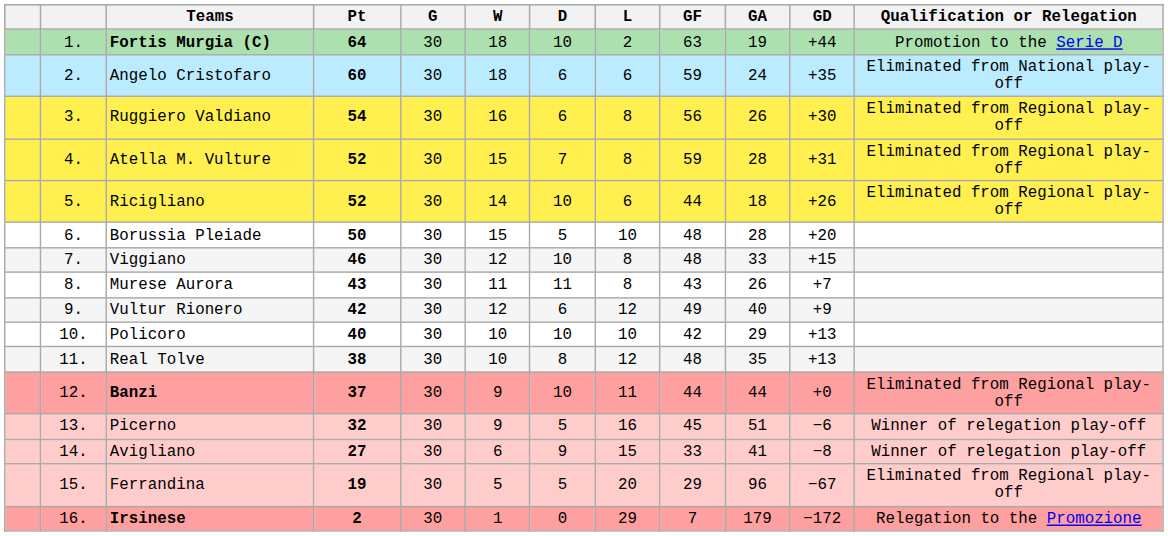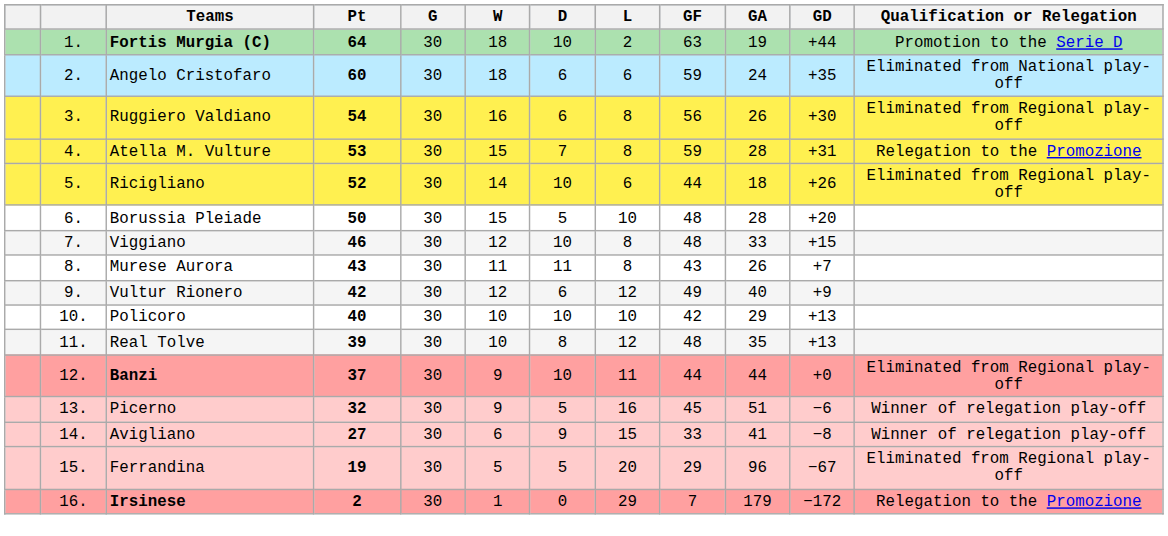 <table class="wikitable sortable" align="center" style="font-size: 85%; border-collapse:collapse" border="0" cellspacing="0" cellpadding="2">
 <tr align=center bgcolor=#98A1B2>
 <th width=20></th>
 <th width=40></th>
 <th width=140><span>Teams</span></th>
 <th width=55><span>Pt</span></th>
 <th width=40><span>G</span></th>
 <th width=40><span>W</span></th>
 <th width=40><span>D</span></th>
 <th width=40><span>L</span></th>
 <th width=40><span>GF</span></th>
 <th width=40><span>GA</span></th>
 <th width=40><span>GD</span></th>
 <th width=210><span>Qualification or Relegation</span></th>
 </tr>
 <tr align=center style="background:#ACE1AF;">
 <td></td>
 <td>1.</td>
 <td style="text-align:left;"><strong>Fortis Murgia</strong> <strong>(C)</strong></td>
 <td><strong>64</strong></td>
 <td>30</td>
 <td>18</td>
 <td>10</td>
 <td>2</td>
 <td>63</td>
 <td>19</td>
 <td>+44</td>
 <td>Promotion to the <a href='#'>Serie D</a></td>
 </tr>
 <tr align=center style="background:#BBEBFF;">
 <td></td>
 <td>2.</td>
 <td style="text-align:left;">Angelo Cristofaro</td>
 <td><strong>60</strong></td>
 <td>30</td>
 <td>18</td>
 <td>6</td>
 <td>6</td>
 <td>59</td>
 <td>24</td>
 <td>+35</td>
 <td>Eliminated from National play-off</td>
 </tr>
 <tr align=center style="background:#FFF050;">
 <td></td>
 <td>3.</td>
 <td style="text-align:left;">Ruggiero Valdiano</td>
 <td><strong>54</strong></td>
 <td>30</td>
 <td>16</td>
 <td>6</td>
 <td>8</td>
 <td>56</td>
 <td>26</td>
 <td>+30</td>
 <td>Eliminated from Regional play-off</td>
 </tr>
 <tr align=center style="background:#FFF050;">
 <td></td>
 <td>4.</td>
 <td style="text-align:left;">Atella M. Vulture</td>
-<td><strong>52</strong></td>
+<td><strong>53</strong></td>
 <td>30</td>
 <td>15</td>
 <td>7</td>
 <td>8</td>
 <td>59</td>
 <td>28</td>
 <td>+31</td>
-<td>Eliminated from Regional play-off</td>
+<td>Relegation to the <a href='#'>Promozione</a></td>
 </tr>
 <tr align=center style="background:#FFF050;">
 <td></td>
 <td>5.</td>
 <td style="text-align:left;">Ricigliano</td>
 <td><strong>52</strong></td>
 <td>30</td>
 <td>14</td>
 <td>10</td>
 <td>6</td>
 <td>44</td>
 <td>18</td>
 <td>+26</td>
 <td>Eliminated from Regional play-off</td>
 </tr>
 <tr align=center style="background:#FFFFFF;">
 <td></td>
 <td>6.</td>
 <td style="text-align:left;">Borussia Pleiade</td>
 <td><strong>50</strong></td>
 <td>30</td>
 <td>15</td>
 <td>5</td>
 <td>10</td>
 <td>48</td>
 <td>28</td>
 <td>+20</td>
 <td></td>
 </tr>
 <tr align=center style="background:#F5F5F5;">
 <td></td>
 <td>7.</td>
 <td style="text-align:left;">Viggiano</td>
 <td><strong>46</strong></td>
 <td>30</td>
 <td>12</td>
 <td>10</td>
 <td>8</td>
 <td>48</td>
 <td>33</td>
 <td>+15</td>
 <td></td>
 </tr>
 <tr align=center style="background:#FFFFFF;">
 <td></td>
 <td>8.</td>
 <td style="text-align:left;">Murese Aurora</td>
 <td><strong>43</strong></td>
 <td>30</td>
 <td>11</td>
 <td>11</td>
 <td>8</td>
 <td>43</td>
 <td>26</td>
 <td>+7</td>
 <td></td>
 </tr>
 <tr align=center style="background:#F5F5F5;">
 <td></td>
 <td>9.</td>
 <td style="text-align:left;">Vultur Rionero</td>
 <td><strong>42</strong></td>
 <td>30</td>
 <td>12</td>
 <td>6</td>
 <td>12</td>
 <td>49</td>
 <td>40</td>
 <td>+9</td>
 <td></td>
 </tr>
 <tr align=center style="background:#FFFFFF;">
 <td></td>
 <td>10.</td>
 <td style="text-align:left;">Policoro</td>
 <td><strong>40</strong></td>
 <td>30</td>
 <td>10</td>
 <td>10</td>
 <td>10</td>
 <td>42</td>
 <td>29</td>
 <td>+13</td>
 <td></td>
 </tr>
 <tr align=center style="background:#F5F5F5;">
 <td></td>
 <td>11.</td>
 <td style="text-align:left;">Real Tolve</td>
-<td><strong>38</strong></td>
+<td><strong>39</strong></td>
 <td>30</td>
 <td>10</td>
 <td>8</td>
 <td>12</td>
 <td>48</td>
 <td>35</td>
 <td>+13</td>
 <td></td>
 </tr>
 <tr align=center style="background:#FFA0A0;">
 <td></td>
 <td>12.</td>
 <td style="text-align:left;"><strong>Banzi</strong></td>
 <td><strong>37</strong></td>
 <td>30</td>
 <td>9</td>
 <td>10</td>
 <td>11</td>
 <td>44</td>
 <td>44</td>
 <td>+0</td>
 <td>Eliminated from Regional play-off</td>
 </tr>
 <tr align=center style="background:#FFCCCC;">
 <td></td>
 <td>13.</td>
 <td style="text-align:left;">Picerno</td>
 <td><strong>32</strong></td>
 <td>30</td>
 <td>9</td>
 <td>5</td>
 <td>16</td>
 <td>45</td>
 <td>51</td>
 <td>−6</td>
 <td>Winner of relegation play-off</td>
 </tr>
 <tr align=center style="background:#FFCCCC;">
 <td></td>
 <td>14.</td>
 <td style="text-align:left;">Avigliano</td>
 <td><strong>27</strong></td>
 <td>30</td>
 <td>6</td>
 <td>9</td>
 <td>15</td>
 <td>33</td>
 <td>41</td>
 <td>−8</td>
 <td>Winner of relegation play-off</td>
 </tr>
 <tr align=center style="background:#FFCCCC;">
 <td></td>
 <td>15.</td>
 <td style="text-align:left;">Ferrandina</td>
 <td><strong>19</strong></td>
 <td>30</td>
 <td>5</td>
 <td>5</td>
 <td>20</td>
 <td>29</td>
 <td>96</td>
 <td>−67</td>
 <td>Eliminated from Regional play-off</td>
 </tr>
 <tr align=center style="background:#FFA0A0;">
 <td></td>
 <td>16.</td>
 <td style="text-align:left;"><strong>Irsinese</strong></td>
 <td><strong>2</strong></td>
 <td>30</td>
 <td>1</td>
 <td>0</td>
 <td>29</td>
 <td>7</td>
 <td>179</td>
 <td>−172</td>
 <td>Relegation to the <a href='#'>Promozione</a></td>
 </tr>
 </table>
